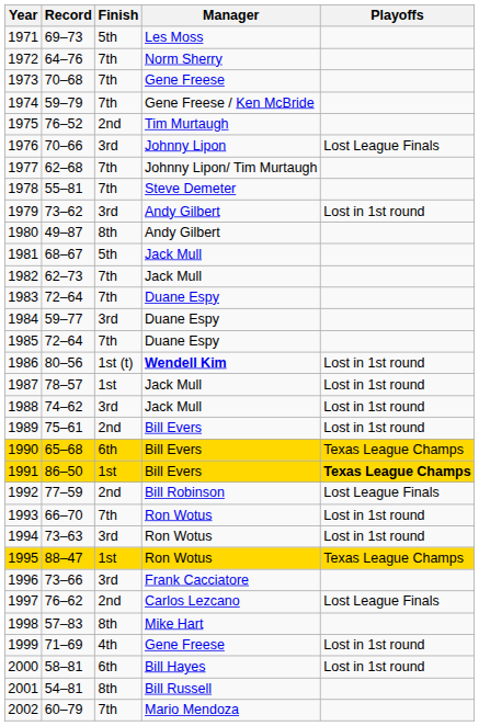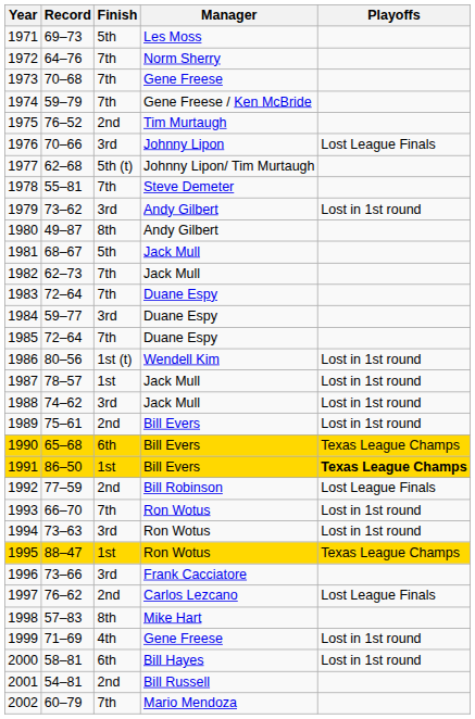 <table class="wikitable">
 <tr>
 <th>Year</th>
 <th>Record</th>
 <th>Finish</th>
 <th>Manager</th>
 <th>Playoffs</th>
 </tr>
 <tr>
 <td>1971</td>
 <td>69–73</td>
 <td>5th</td>
 <td><a href='#'>Les Moss</a></td>
 <td></td>
 </tr>
 <tr>
 <td>1972</td>
 <td>64–76</td>
 <td>7th</td>
 <td><a href='#'>Norm Sherry</a></td>
 <td></td>
 </tr>
 <tr>
 <td>1973</td>
 <td>70–68</td>
 <td>7th</td>
 <td><a href='#'>Gene Freese</a></td>
 <td></td>
 </tr>
 <tr>
 <td>1974</td>
 <td>59–79</td>
 <td>7th</td>
 <td>Gene Freese / <a href='#'>Ken McBride</a></td>
 <td></td>
 </tr>
 <tr>
 <td>1975</td>
 <td>76–52</td>
 <td>2nd</td>
 <td><a href='#'>Tim Murtaugh</a></td>
 <td></td>
 </tr>
 <tr>
 <td>1976</td>
 <td>70–66</td>
 <td>3rd</td>
 <td><a href='#'>Johnny Lipon</a></td>
 <td>Lost League Finals</td>
 </tr>
 <tr>
 <td>1977</td>
 <td>62–68</td>
-<td>7th</td>
+<td>5th (t)</td>
 <td>Johnny Lipon/ Tim Murtaugh</td>
 <td></td>
 </tr>
 <tr>
 <td>1978</td>
 <td>55–81</td>
 <td>7th</td>
 <td><a href='#'>Steve Demeter</a></td>
 <td></td>
 </tr>
 <tr>
 <td>1979</td>
 <td>73–62</td>
 <td>3rd</td>
 <td><a href='#'>Andy Gilbert</a></td>
 <td>Lost in 1st round</td>
 </tr>
 <tr>
 <td>1980</td>
 <td>49–87</td>
 <td>8th</td>
 <td>Andy Gilbert</td>
 <td></td>
 </tr>
 <tr>
 <td>1981</td>
 <td>68–67</td>
 <td>5th</td>
 <td><a href='#'>Jack Mull</a></td>
 <td></td>
 </tr>
 <tr>
 <td>1982</td>
 <td>62–73</td>
 <td>7th</td>
 <td>Jack Mull</td>
 <td></td>
 </tr>
 <tr>
 <td>1983</td>
 <td>72–64</td>
 <td>7th</td>
 <td><a href='#'>Duane Espy</a></td>
 <td></td>
 </tr>
 <tr>
 <td>1984</td>
 <td>59–77</td>
 <td>3rd</td>
 <td>Duane Espy</td>
 <td></td>
 </tr>
 <tr>
 <td>1985</td>
 <td>72–64</td>
 <td>7th</td>
 <td>Duane Espy</td>
 <td></td>
 </tr>
 <tr>
 <td>1986</td>
 <td>80–56</td>
 <td>1st (t)</td>
-<td><strong><a href='#'>Wendell Kim</a></strong></td>
+<td><a href='#'>Wendell Kim</a></td>
 <td>Lost in 1st round</td>
 </tr>
 <tr>
 <td>1987</td>
 <td>78–57</td>
 <td>1st</td>
 <td>Jack Mull</td>
 <td>Lost in 1st round</td>
 </tr>
 <tr>
 <td>1988</td>
 <td>74–62</td>
 <td>3rd</td>
 <td>Jack Mull</td>
 <td>Lost in 1st round</td>
 </tr>
 <tr>
 <td>1989</td>
 <td>75–61</td>
 <td>2nd</td>
 <td><a href='#'>Bill Evers</a></td>
 <td>Lost in 1st round</td>
 </tr>
 <tr bgcolor="#FFD800">
 <td>1990</td>
 <td>65–68</td>
 <td>6th</td>
 <td>Bill Evers</td>
 <td>Texas League Champs</td>
 </tr>
 <tr bgcolor="#FFD800">
 <td>1991</td>
 <td>86–50</td>
 <td>1st</td>
 <td>Bill Evers</td>
 <td><strong>Texas League Champs</strong></td>
 </tr>
 <tr>
 <td>1992</td>
 <td>77–59</td>
 <td>2nd</td>
 <td><a href='#'>Bill Robinson</a></td>
 <td>Lost League Finals</td>
 </tr>
 <tr>
 <td>1993</td>
 <td>66–70</td>
 <td>7th</td>
 <td><a href='#'>Ron Wotus</a></td>
 <td>Lost in 1st round</td>
 </tr>
 <tr>
 <td>1994</td>
 <td>73–63</td>
 <td>3rd</td>
 <td>Ron Wotus</td>
 <td>Lost in 1st round</td>
 </tr>
 <tr bgcolor="#FFD800">
 <td>1995</td>
 <td>88–47</td>
 <td>1st</td>
 <td>Ron Wotus</td>
 <td>Texas League Champs</td>
 </tr>
 <tr>
 <td>1996</td>
 <td>73–66</td>
 <td>3rd</td>
 <td><a href='#'>Frank Cacciatore</a></td>
 <td></td>
 </tr>
 <tr>
 <td>1997</td>
 <td>76–62</td>
 <td>2nd</td>
 <td><a href='#'>Carlos Lezcano</a></td>
 <td>Lost League Finals</td>
 </tr>
 <tr>
 <td>1998</td>
 <td>57–83</td>
 <td>8th</td>
 <td><a href='#'>Mike Hart</a></td>
 <td></td>
 </tr>
 <tr>
 <td>1999</td>
 <td>71–69</td>
 <td>4th</td>
 <td><a href='#'>Gene Freese</a></td>
 <td>Lost in 1st round</td>
 </tr>
 <tr>
 <td>2000</td>
 <td>58–81</td>
 <td>6th</td>
 <td><a href='#'>Bill Hayes</a></td>
 <td>Lost in 1st round</td>
 </tr>
 <tr>
 <td>2001</td>
 <td>54–81</td>
-<td>8th</td>
+<td>2nd</td>
 <td><a href='#'>Bill Russell</a></td>
 <td></td>
 </tr>
 <tr>
 <td>2002</td>
 <td>60–79</td>
 <td>7th</td>
 <td><a href='#'>Mario Mendoza</a></td>
 <td></td>
 </tr>
 </table>
